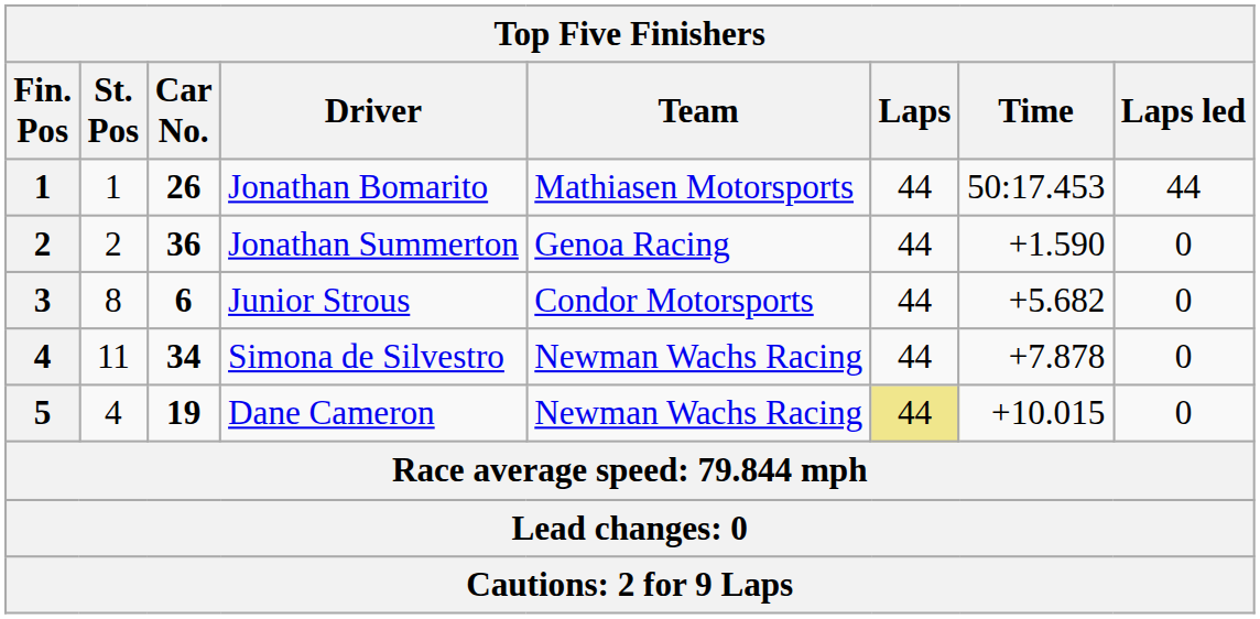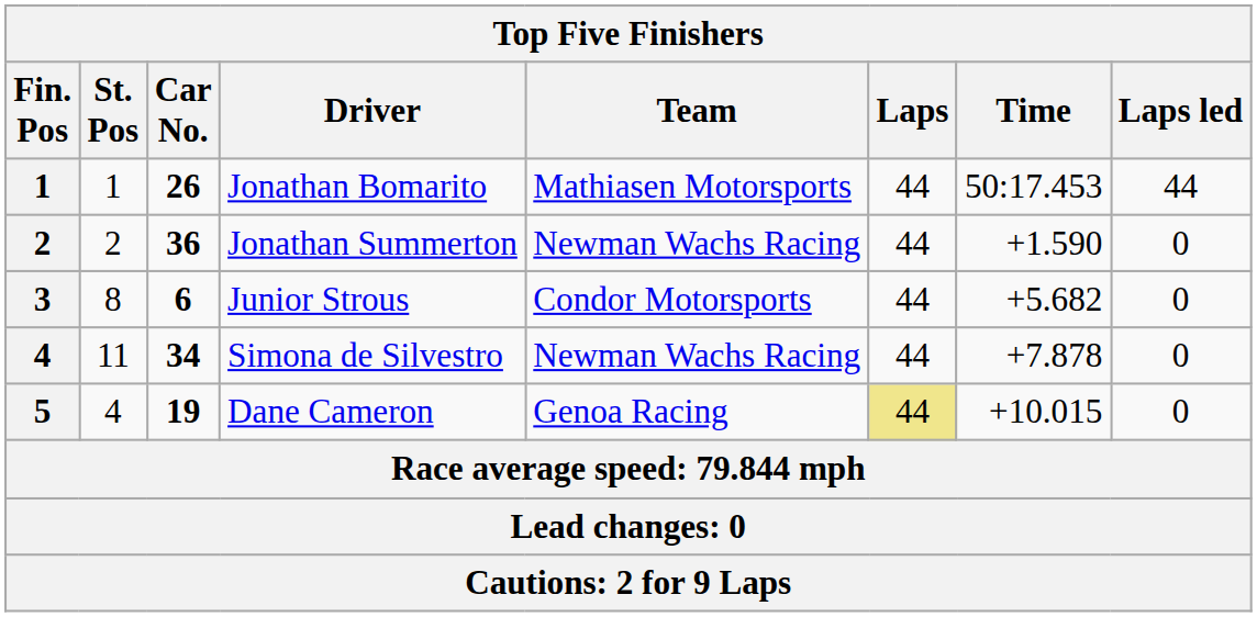 <table class="wikitable" style="font-size:95%;">
 <tr>
 <th colspan=9>Top Five Finishers</th>
 </tr>
 <tr>
 <th>Fin.<br>Pos</th>
 <th>St.<br>Pos</th>
 <th>Car<br>No.</th>
 <th>Driver</th>
 <th>Team</th>
 <th>Laps</th>
 <th>Time</th>
 <th>Laps led</th>
 </tr>
 <tr>
 <th>1</th>
 <td align=center>1</td>
 <td align=center><strong>26</strong></td>
 <td> <a href='#'>Jonathan Bomarito</a></td>
 <td><a href='#'>Mathiasen Motorsports</a></td>
 <td align=center>44</td>
 <td align=right>50:17.453</td>
 <td align=center>44</td>
 </tr>
 <tr>
 <th>2</th>
 <td align=center>2</td>
 <td align=center><strong>36</strong></td>
 <td> <a href='#'>Jonathan Summerton</a></td>
-<td><a href='#'>Genoa Racing</a></td>
+<td><a href='#'>Newman Wachs Racing</a></td>
 <td align=center>44</td>
 <td align=right>+1.590</td>
 <td align=center>0</td>
 </tr>
 <tr>
 <th>3</th>
 <td align=center>8</td>
 <td align=center><strong>6</strong></td>
 <td> <a href='#'>Junior Strous</a></td>
 <td><a href='#'>Condor Motorsports</a></td>
 <td align=center>44</td>
 <td align=right>+5.682</td>
 <td align=center>0</td>
 </tr>
 <tr>
 <th>4</th>
 <td align=center>11</td>
 <td style="text-align:center;"><strong>34</strong></td>
 <td> <a href='#'>Simona de Silvestro</a></td>
 <td><a href='#'>Newman Wachs Racing</a></td>
 <td align=center>44</td>
 <td align=right>+7.878</td>
 <td align=center>0</td>
 </tr>
 <tr>
 <th>5</th>
 <td align=center>4</td>
 <td align=center><strong>19</strong></td>
 <td> <a href='#'>Dane Cameron</a></td>
-<td><a href='#'>Newman Wachs Racing</a></td>
+<td><a href='#'>Genoa Racing</a></td>
 <td align=center style="background: khaki;">44</td>
 <td align=right>+10.015</td>
 <td align=center>0</td>
 </tr>
 <tr>
 <th colspan=9>Race average speed: 79.844 mph</th>
 </tr>
 <tr>
 <th colspan=9>Lead changes: 0</th>
 </tr>
 <tr>
 <th colspan=9>Cautions: 2 for 9 Laps</th>
 </tr>
 </table>
